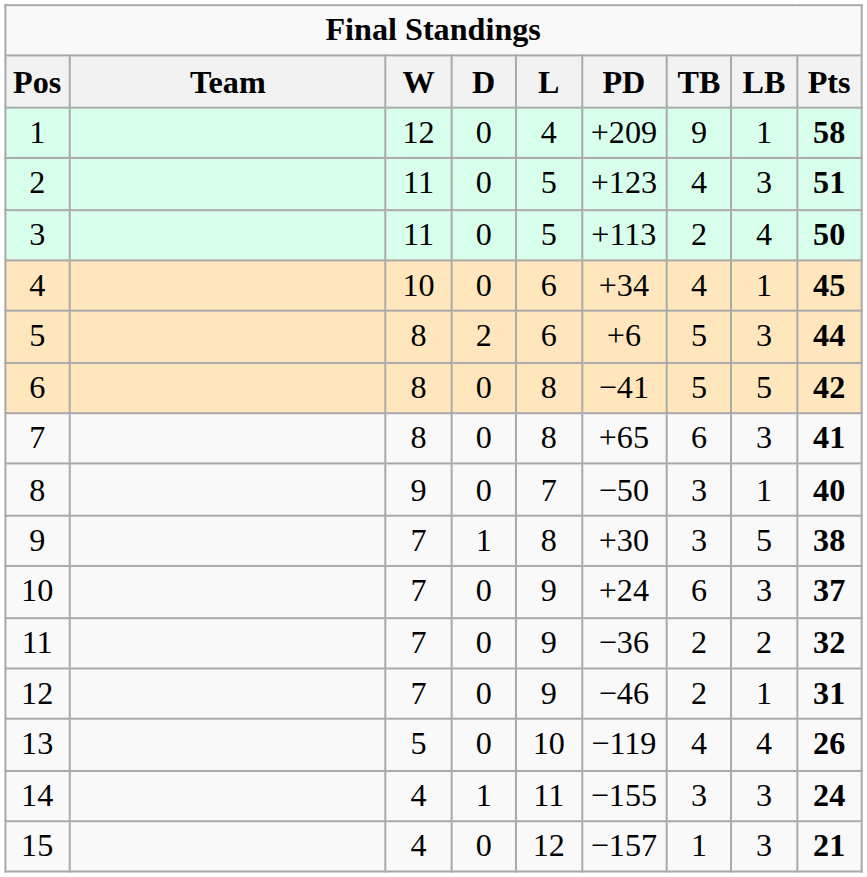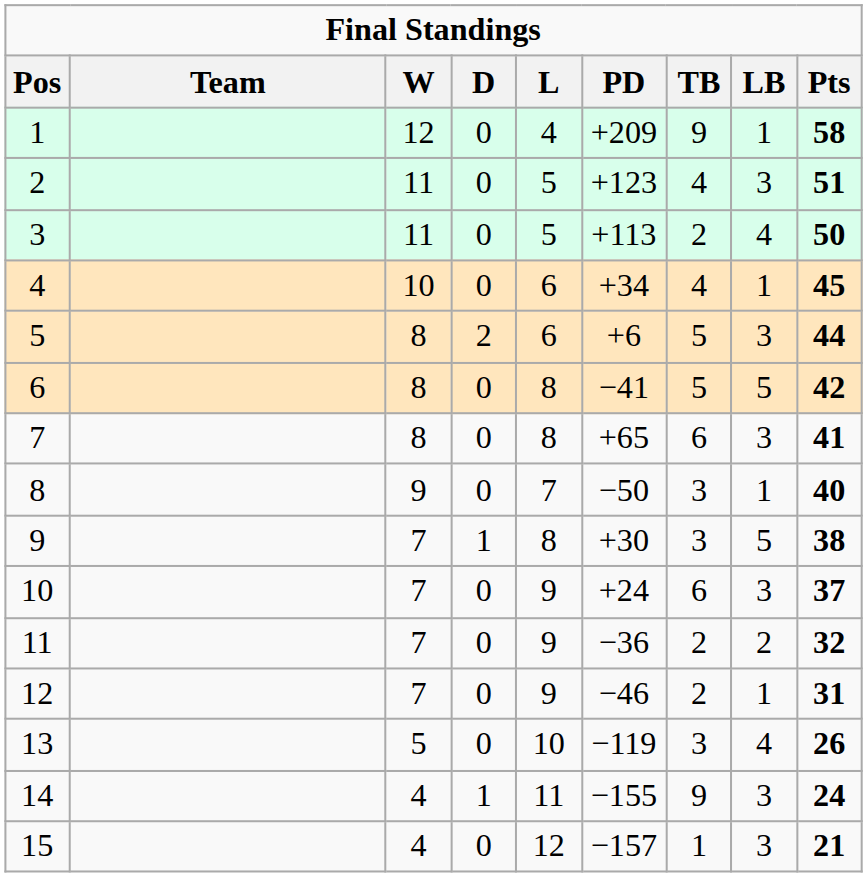 <table class="wikitable" style="float:right; margin-left:15px; text-align: center;">
 <tr>
 <td colspan=15><div><strong>Final Standings</strong></div></td>
 </tr>
 <tr>
 <th style="width:25px;">Pos</th>
 <th style="width:150px;">Team</th>
 <th style="width:25px;">W</th>
 <th style="width:25px;">D</th>
 <th style="width:25px;">L</th>
 <th style="width:35px;">PD</th>
 <th style="width:25px;">TB</th>
 <th style="width:25px;">LB</th>
 <th style="width:25px;">Pts<br></th>
 </tr>
 <tr style="background:#d8ffeb; text-align:center;">
 <td>1</td>
 <td align=left></td>
 <td>12</td>
 <td>0</td>
 <td>4</td>
 <td>+209</td>
 <td>9</td>
 <td>1</td>
 <td><strong>58</strong></td>
 </tr>
 <tr style="background:#d8ffeb; text-align:center;">
 <td>2</td>
 <td align=left></td>
 <td>11</td>
 <td>0</td>
 <td>5</td>
 <td>+123</td>
 <td>4</td>
 <td>3</td>
 <td><strong>51</strong></td>
 </tr>
 <tr style="background:#d8ffeb; text-align:center;">
 <td>3</td>
 <td align=left></td>
 <td>11</td>
 <td>0</td>
 <td>5</td>
 <td>+113</td>
 <td>2</td>
 <td>4</td>
 <td><strong>50</strong></td>
 </tr>
 <tr style="background:#ffe6bd;">
 <td>4</td>
 <td align=left></td>
 <td>10</td>
 <td>0</td>
 <td>6</td>
 <td>+34</td>
 <td>4</td>
 <td>1</td>
 <td><strong>45</strong></td>
 </tr>
 <tr style="background:#ffe6bd;">
 <td>5</td>
 <td align=left></td>
 <td>8</td>
 <td>2</td>
 <td>6</td>
 <td>+6</td>
 <td>5</td>
 <td>3</td>
 <td><strong>44</strong></td>
 </tr>
 <tr style="background:#ffe6bd;">
 <td>6</td>
 <td align=left></td>
 <td>8</td>
 <td>0</td>
 <td>8</td>
 <td>−41</td>
 <td>5</td>
 <td>5</td>
 <td><strong>42</strong></td>
 </tr>
 <tr>
 <td>7</td>
 <td align=left></td>
 <td>8</td>
 <td>0</td>
 <td>8</td>
 <td>+65</td>
 <td>6</td>
 <td>3</td>
 <td><strong>41</strong></td>
 </tr>
 <tr>
 <td>8</td>
 <td align=left></td>
 <td>9</td>
 <td>0</td>
 <td>7</td>
 <td>−50</td>
 <td>3</td>
 <td>1</td>
 <td><strong>40</strong></td>
 </tr>
 <tr>
 <td>9</td>
 <td align=left></td>
 <td>7</td>
 <td>1</td>
 <td>8</td>
 <td>+30</td>
 <td>3</td>
 <td>5</td>
 <td><strong>38</strong></td>
 </tr>
 <tr>
 <td>10</td>
 <td align=left></td>
 <td>7</td>
 <td>0</td>
 <td>9</td>
 <td>+24</td>
 <td>6</td>
 <td>3</td>
 <td><strong>37</strong></td>
 </tr>
 <tr>
 <td>11</td>
 <td align=left></td>
 <td>7</td>
 <td>0</td>
 <td>9</td>
 <td>−36</td>
 <td>2</td>
 <td>2</td>
 <td><strong>32</strong></td>
 </tr>
 <tr>
 <td>12</td>
 <td align=left></td>
 <td>7</td>
 <td>0</td>
 <td>9</td>
 <td>−46</td>
 <td>2</td>
 <td>1</td>
 <td><strong>31</strong></td>
 </tr>
 <tr>
 <td>13</td>
 <td align=left></td>
 <td>5</td>
 <td>0</td>
 <td>10</td>
 <td>−119</td>
-<td>4</td>
+<td>3</td>
 <td>4</td>
 <td><strong>26</strong></td>
 </tr>
 <tr>
 <td>14</td>
 <td align=left></td>
 <td>4</td>
 <td>1</td>
 <td>11</td>
 <td>−155</td>
-<td>3</td>
+<td>9</td>
 <td>3</td>
 <td><strong>24</strong></td>
 </tr>
 <tr>
 <td>15</td>
 <td align=left></td>
 <td>4</td>
 <td>0</td>
 <td>12</td>
 <td>−157</td>
 <td>1</td>
 <td>3</td>
 <td><strong>21</strong></td>
 </tr>
 </table>
